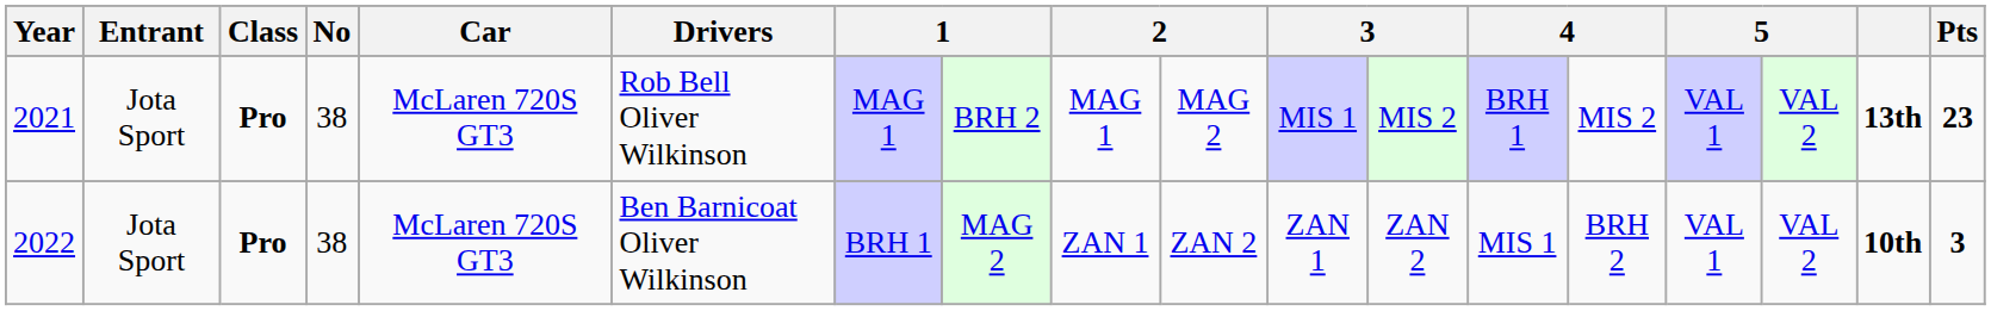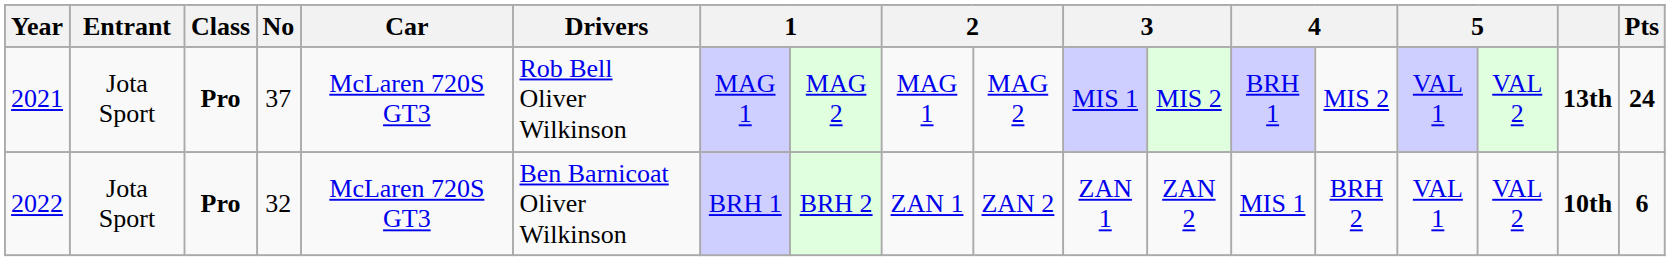 <table class="wikitable" style="font-size: 85%; text-align:center">
 <tr>
 <th>Year</th>
 <th>Entrant</th>
 <th>Class</th>
 <th>No</th>
 <th>Car</th>
 <th>Drivers</th>
 <th colspan="2">1</th>
 <th colspan="2">2</th>
 <th colspan="2">3</th>
 <th colspan="2">4</th>
 <th colspan="2">5</th>
 <th></th>
 <th>Pts</th>
 </tr>
 <tr>
 <td><a href='#'>2021</a></td>
 <td> Jota Sport</td>
 <td><strong>Pro</strong></td>
-<td>38</td>
+<td>37</td>
 <td><a href='#'>McLaren 720S GT3</a></td>
 <td align="left"> <a href='#'>Rob Bell</a><br> Oliver Wilkinson</td>
 <td style="background:#CFCFFF;"><a href='#'>MAG 1</a><br></td>
-<td style="background:#DFFFDF;"><a href='#'>BRH 2</a><br></td>
+<td style="background:#DFFFDF;"><a href='#'>MAG 2</a><br></td>
 <td><a href='#'>MAG 1</a><br></td>
 <td><a href='#'>MAG 2</a><br></td>
 <td style="background:#CFCFFF;"><a href='#'>MIS 1</a><br></td>
 <td style="background:#DFFFDF;"><a href='#'>MIS 2</a><br></td>
 <td style="background:#CFCFFF;"><a href='#'>BRH 1</a><br></td>
 <td><a href='#'>MIS 2</a><br></td>
 <td style="background:#CFCFFF;"><a href='#'>VAL 1</a><br></td>
 <td style="background:#DFFFDF;"><a href='#'>VAL 2</a><br></td>
 <td><strong>13th</strong></td>
-<td><strong>23</strong></td>
+<td><strong>24</strong></td>
 </tr>
 <tr>
 <td><a href='#'>2022</a></td>
 <td> Jota Sport</td>
 <td><strong>Pro</strong></td>
-<td>38</td>
+<td>32</td>
 <td><a href='#'>McLaren 720S GT3</a></td>
 <td align="left"> <a href='#'>Ben Barnicoat</a><br> Oliver Wilkinson</td>
 <td style="background:#CFCFFF;"><a href='#'>BRH 1</a><br></td>
-<td style="background:#DFFFDF;"><a href='#'>MAG 2</a><br></td>
+<td style="background:#DFFFDF;"><a href='#'>BRH 2</a><br></td>
 <td><a href='#'>ZAN 1</a><br></td>
 <td><a href='#'>ZAN 2</a><br></td>
 <td><a href='#'>ZAN 1</a><br></td>
 <td><a href='#'>ZAN 2</a><br></td>
 <td><a href='#'>MIS 1</a><br></td>
 <td><a href='#'>BRH 2</a><br></td>
 <td><a href='#'>VAL 1</a><br></td>
 <td><a href='#'>VAL 2</a><br></td>
 <td><strong>10th</strong></td>
-<td><strong>3</strong></td>
+<td><strong>6</strong></td>
 </tr>
 </table>
